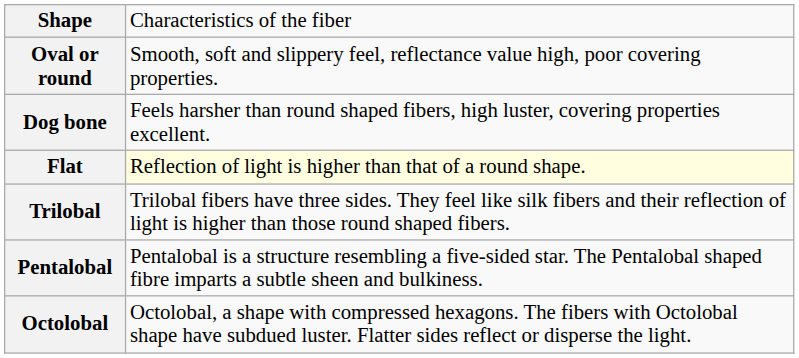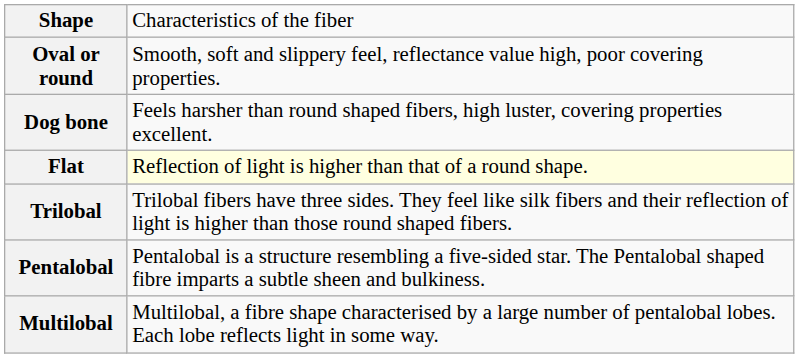 <table class="wikitable">
 <tr>
 <th>Shape</th>
 <td>Characteristics of the fiber</td>
 </tr>
 <tr>
 <th>Oval or round</th>
 <td>Smooth, soft and slippery feel, reflectance value high, poor covering properties.</td>
 </tr>
 <tr>
 <th>Dog bone</th>
 <td>Feels harsher than round shaped fibers, high luster, covering properties excellent.</td>
 </tr>
 <tr>
 <th>Flat</th>
 <td style="background: lightyellow;">Reflection of light is higher than that of a round shape.</td>
 </tr>
 <tr>
 <th>Trilobal</th>
 <td>Trilobal fibers have three sides. They feel like silk fibers and their reflection of light is higher than those round shaped fibers.</td>
 </tr>
 <tr>
 <th>Pentalobal</th>
 <td>Pentalobal is a structure resembling a five-sided star. The Pentalobal shaped fibre imparts a subtle sheen and bulkiness.</td>
 </tr>
 <tr>
-<th>Octolobal</th>
-<td>Octolobal, a shape with compressed hexagons. The fibers with Octolobal shape have subdued luster. Flatter sides reflect or disperse the light.</td>
+<th>Multilobal</th>
+<td>Multilobal, a fibre shape characterised by a large number of pentalobal lobes. Each lobe reflects light in some way.</td>
 </tr>
 </table>
